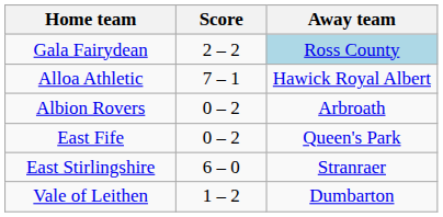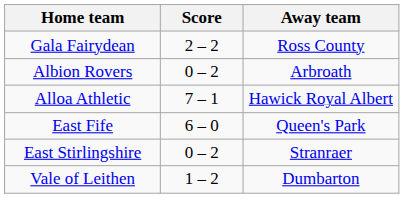 <table class="wikitable" style="text-align: center">
 <tr>
 <th width=140>Home team</th>
 <th width=70>Score</th>
 <th width=140>Away team</th>
 </tr>
 <tr>
 <td><a href='#'>Gala Fairydean</a></td>
 <td>2 – 2</td>
-<td style="background: lightblue;"><a href='#'>Ross County</a></td>
+<td><a href='#'>Ross County</a></td>
+</tr>
+<tr>
+<td><a href='#'>Albion Rovers</a></td>
+<td>0 – 2</td>
+<td><a href='#'>Arbroath</a></td>
 </tr>
 <tr>
 <td><a href='#'>Alloa Athletic</a></td>
 <td>7 – 1</td>
 <td><a href='#'>Hawick Royal Albert</a></td>
 </tr>
 <tr>
-<td><a href='#'>Albion Rovers</a></td>
-<td>0 – 2</td>
-<td><a href='#'>Arbroath</a></td>
-</tr>
-<tr>
 <td><a href='#'>East Fife</a></td>
-<td>0 – 2</td>
+<td>6 – 0</td>
 <td><a href='#'>Queen's Park</a></td>
 </tr>
 <tr>
 <td><a href='#'>East Stirlingshire</a></td>
-<td>6 – 0</td>
+<td>0 – 2</td>
 <td><a href='#'>Stranraer</a></td>
 </tr>
 <tr>
 <td><a href='#'>Vale of Leithen</a></td>
 <td>1 – 2</td>
 <td><a href='#'>Dumbarton</a></td>
 </tr>
 </table>
